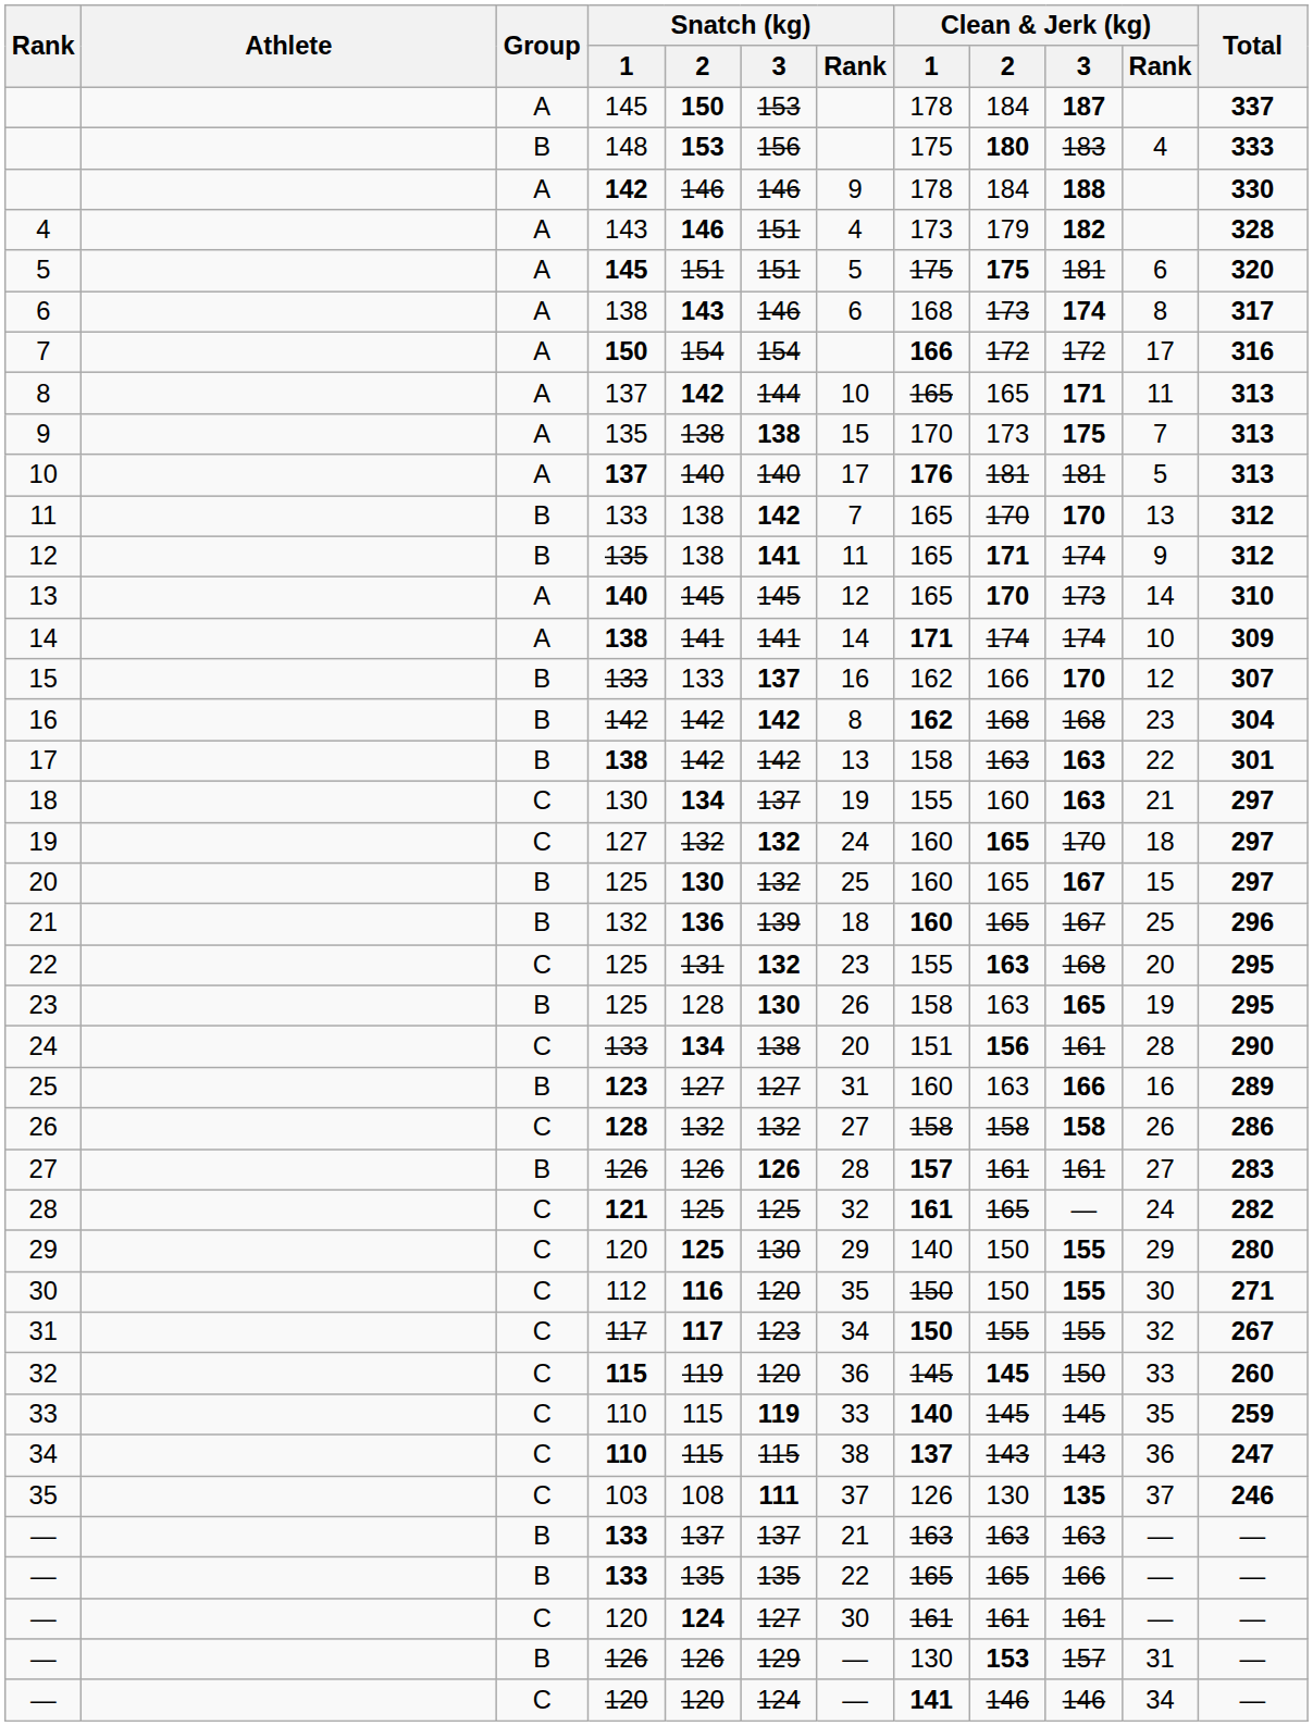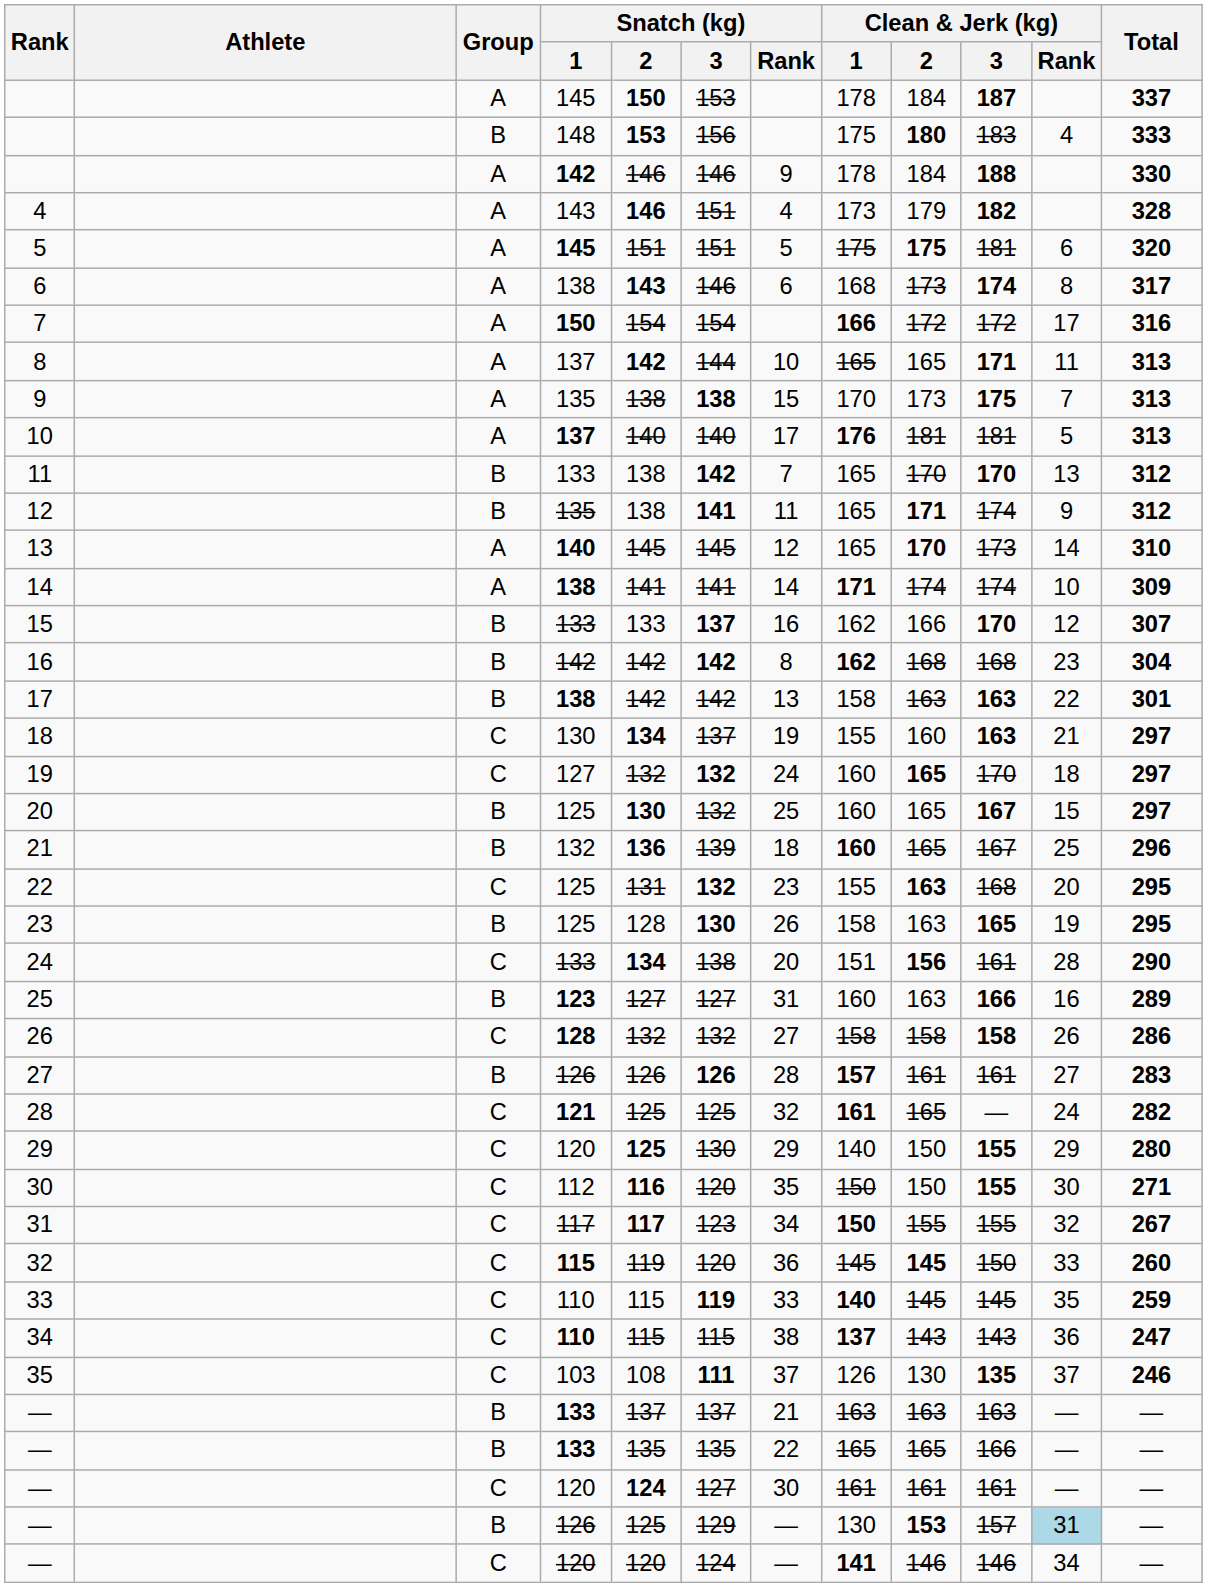 <table class = "wikitable" style="text-align:center;">
 <tr>
 <th rowspan=2 width=40>Rank</th>
 <th rowspan=2 width=250>Athlete</th>
 <th rowspan=2 width=50>Group</th>
 <th colspan=4>Snatch (kg)</th>
 <th colspan=4>Clean & Jerk (kg)</th>
 <th rowspan=2 width=60>Total</th>
 </tr>
 <tr>
 <th width=40>1</th>
 <th width=40>2</th>
 <th width=40>3</th>
 <th width=40>Rank</th>
 <th width=40>1</th>
 <th width=40>2</th>
 <th width=40>3</th>
 <th width=40>Rank</th>
 </tr>
 <tr>
 <td></td>
 <td align=left></td>
 <td>A</td>
 <td>145</td>
 <td><strong>150</strong></td>
 <td><s>153</s></td>
 <td></td>
 <td>178</td>
 <td>184</td>
 <td><strong>187</strong></td>
 <td></td>
 <td><strong>337</strong></td>
 </tr>
 <tr>
 <td></td>
 <td align=left></td>
 <td>B</td>
 <td>148</td>
 <td><strong>153</strong></td>
 <td><s>156</s></td>
 <td></td>
 <td>175</td>
 <td><strong>180</strong></td>
 <td><s>183</s></td>
 <td>4</td>
 <td><strong>333</strong></td>
 </tr>
 <tr>
 <td></td>
 <td align=left></td>
 <td>A</td>
 <td><strong>142</strong></td>
 <td><s>146</s></td>
 <td><s>146</s></td>
 <td>9</td>
 <td>178</td>
 <td>184</td>
 <td><strong>188</strong></td>
 <td></td>
 <td><strong>330</strong></td>
 </tr>
 <tr>
 <td>4</td>
 <td align=left></td>
 <td>A</td>
 <td>143</td>
 <td><strong>146</strong></td>
 <td><s>151</s></td>
 <td>4</td>
 <td>173</td>
 <td>179</td>
 <td><strong>182</strong></td>
 <td></td>
 <td><strong>328</strong></td>
 </tr>
 <tr>
 <td>5</td>
 <td align=left></td>
 <td>A</td>
 <td><strong>145</strong></td>
 <td><s>151</s></td>
 <td><s>151</s></td>
 <td>5</td>
 <td><s>175</s></td>
 <td><strong>175</strong></td>
 <td><s>181</s></td>
 <td>6</td>
 <td><strong>320</strong></td>
 </tr>
 <tr>
 <td>6</td>
 <td align=left></td>
 <td>A</td>
 <td>138</td>
 <td><strong>143</strong></td>
 <td><s>146</s></td>
 <td>6</td>
 <td>168</td>
 <td><s>173</s></td>
 <td><strong>174</strong></td>
 <td>8</td>
 <td><strong>317</strong></td>
 </tr>
 <tr>
 <td>7</td>
 <td align=left></td>
 <td>A</td>
 <td><strong>150</strong></td>
 <td><s>154</s></td>
 <td><s>154</s></td>
 <td></td>
 <td><strong>166</strong></td>
 <td><s>172</s></td>
 <td><s>172</s></td>
 <td>17</td>
 <td><strong>316</strong></td>
 </tr>
 <tr>
 <td>8</td>
 <td align=left></td>
 <td>A</td>
 <td>137</td>
 <td><strong>142</strong></td>
 <td><s>144</s></td>
 <td>10</td>
 <td><s>165</s></td>
 <td>165</td>
 <td><strong>171</strong></td>
 <td>11</td>
 <td><strong>313</strong></td>
 </tr>
 <tr>
 <td>9</td>
 <td align=left></td>
 <td>A</td>
 <td>135</td>
 <td><s>138</s></td>
 <td><strong>138</strong></td>
 <td>15</td>
 <td>170</td>
 <td>173</td>
 <td><strong>175</strong></td>
 <td>7</td>
 <td><strong>313</strong></td>
 </tr>
 <tr>
 <td>10</td>
 <td align=left></td>
 <td>A</td>
 <td><strong>137</strong></td>
 <td><s>140</s></td>
 <td><s>140</s></td>
 <td>17</td>
 <td><strong>176</strong></td>
 <td><s>181</s></td>
 <td><s>181</s></td>
 <td>5</td>
 <td><strong>313</strong></td>
 </tr>
 <tr>
 <td>11</td>
 <td align=left></td>
 <td>B</td>
 <td>133</td>
 <td>138</td>
 <td><strong>142</strong></td>
 <td>7</td>
 <td>165</td>
 <td><s>170</s></td>
 <td><strong>170</strong></td>
 <td>13</td>
 <td><strong>312</strong></td>
 </tr>
 <tr>
 <td>12</td>
 <td align=left></td>
 <td>B</td>
 <td><s>135</s></td>
 <td>138</td>
 <td><strong>141</strong></td>
 <td>11</td>
 <td>165</td>
 <td><strong>171</strong></td>
 <td><s>174</s></td>
 <td>9</td>
 <td><strong>312</strong></td>
 </tr>
 <tr>
 <td>13</td>
 <td align=left></td>
 <td>A</td>
 <td><strong>140</strong></td>
 <td><s>145</s></td>
 <td><s>145</s></td>
 <td>12</td>
 <td>165</td>
 <td><strong>170</strong></td>
 <td><s>173</s></td>
 <td>14</td>
 <td><strong>310</strong></td>
 </tr>
 <tr>
 <td>14</td>
 <td align=left></td>
 <td>A</td>
 <td><strong>138</strong></td>
 <td><s>141</s></td>
 <td><s>141</s></td>
 <td>14</td>
 <td><strong>171</strong></td>
 <td><s>174</s></td>
 <td><s>174</s></td>
 <td>10</td>
 <td><strong>309</strong></td>
 </tr>
 <tr>
 <td>15</td>
 <td align=left></td>
 <td>B</td>
 <td><s>133</s></td>
 <td>133</td>
 <td><strong>137</strong></td>
 <td>16</td>
 <td>162</td>
 <td>166</td>
 <td><strong>170</strong></td>
 <td>12</td>
 <td><strong>307</strong></td>
 </tr>
 <tr>
 <td>16</td>
 <td align=left></td>
 <td>B</td>
 <td><s>142</s></td>
 <td><s>142</s></td>
 <td><strong>142</strong></td>
 <td>8</td>
 <td><strong>162</strong></td>
 <td><s>168</s></td>
 <td><s>168</s></td>
 <td>23</td>
 <td><strong>304</strong></td>
 </tr>
 <tr>
 <td>17</td>
 <td align=left></td>
 <td>B</td>
 <td><strong>138</strong></td>
 <td><s>142</s></td>
 <td><s>142</s></td>
 <td>13</td>
 <td>158</td>
 <td><s>163</s></td>
 <td><strong>163</strong></td>
 <td>22</td>
 <td><strong>301</strong></td>
 </tr>
 <tr>
 <td>18</td>
 <td align=left></td>
 <td>C</td>
 <td>130</td>
 <td><strong>134</strong></td>
 <td><s>137</s></td>
 <td>19</td>
 <td>155</td>
 <td>160</td>
 <td><strong>163</strong></td>
 <td>21</td>
 <td><strong>297</strong></td>
 </tr>
 <tr>
 <td>19</td>
 <td align=left></td>
 <td>C</td>
 <td>127</td>
 <td><s>132</s></td>
 <td><strong>132</strong></td>
 <td>24</td>
 <td>160</td>
 <td><strong>165</strong></td>
 <td><s>170</s></td>
 <td>18</td>
 <td><strong>297</strong></td>
 </tr>
 <tr>
 <td>20</td>
 <td align=left></td>
 <td>B</td>
 <td>125</td>
 <td><strong>130</strong></td>
 <td><s>132</s></td>
 <td>25</td>
 <td>160</td>
 <td>165</td>
 <td><strong>167</strong></td>
 <td>15</td>
 <td><strong>297</strong></td>
 </tr>
 <tr>
 <td>21</td>
 <td align=left></td>
 <td>B</td>
 <td>132</td>
 <td><strong>136</strong></td>
 <td><s>139</s></td>
 <td>18</td>
 <td><strong>160</strong></td>
 <td><s>165</s></td>
 <td><s>167</s></td>
 <td>25</td>
 <td><strong>296</strong></td>
 </tr>
 <tr>
 <td>22</td>
 <td align=left></td>
 <td>C</td>
 <td>125</td>
 <td><s>131</s></td>
 <td><strong>132</strong></td>
 <td>23</td>
 <td>155</td>
 <td><strong>163</strong></td>
 <td><s>168</s></td>
 <td>20</td>
 <td><strong>295</strong></td>
 </tr>
 <tr>
 <td>23</td>
 <td align=left></td>
 <td>B</td>
 <td>125</td>
 <td>128</td>
 <td><strong>130</strong></td>
 <td>26</td>
 <td>158</td>
 <td>163</td>
 <td><strong>165</strong></td>
 <td>19</td>
 <td><strong>295</strong></td>
 </tr>
 <tr>
 <td>24</td>
 <td align=left></td>
 <td>C</td>
 <td><s>133</s></td>
 <td><strong>134</strong></td>
 <td><s>138</s></td>
 <td>20</td>
 <td>151</td>
 <td><strong>156</strong></td>
 <td><s>161</s></td>
 <td>28</td>
 <td><strong>290</strong></td>
 </tr>
 <tr>
 <td>25</td>
 <td align=left></td>
 <td>B</td>
 <td><strong>123</strong></td>
 <td><s>127</s></td>
 <td><s>127</s></td>
 <td>31</td>
 <td>160</td>
 <td>163</td>
 <td><strong>166</strong></td>
 <td>16</td>
 <td><strong>289</strong></td>
 </tr>
 <tr>
 <td>26</td>
 <td align=left></td>
 <td>C</td>
 <td><strong>128</strong></td>
 <td><s>132</s></td>
 <td><s>132</s></td>
 <td>27</td>
 <td><s>158</s></td>
 <td><s>158</s></td>
 <td><strong>158</strong></td>
 <td>26</td>
 <td><strong>286</strong></td>
 </tr>
 <tr>
 <td>27</td>
 <td align=left></td>
 <td>B</td>
 <td><s>126</s></td>
 <td><s>126</s></td>
 <td><strong>126</strong></td>
 <td>28</td>
 <td><strong>157</strong></td>
 <td><s>161</s></td>
 <td><s>161</s></td>
 <td>27</td>
 <td><strong>283</strong></td>
 </tr>
 <tr>
 <td>28</td>
 <td align=left></td>
 <td>C</td>
 <td><strong>121</strong></td>
 <td><s>125</s></td>
 <td><s>125</s></td>
 <td>32</td>
 <td><strong>161</strong></td>
 <td><s>165</s></td>
 <td>—</td>
 <td>24</td>
 <td><strong>282</strong></td>
 </tr>
 <tr>
 <td>29</td>
 <td align=left></td>
 <td>C</td>
 <td>120</td>
 <td><strong>125</strong></td>
 <td><s>130</s></td>
 <td>29</td>
 <td>140</td>
 <td>150</td>
 <td><strong>155</strong></td>
 <td>29</td>
 <td><strong>280</strong></td>
 </tr>
 <tr>
 <td>30</td>
 <td align=left></td>
 <td>C</td>
 <td>112</td>
 <td><strong>116</strong></td>
 <td><s>120</s></td>
 <td>35</td>
 <td><s>150</s></td>
 <td>150</td>
 <td><strong>155</strong></td>
 <td>30</td>
 <td><strong>271</strong></td>
 </tr>
 <tr>
 <td>31</td>
 <td align=left></td>
 <td>C</td>
 <td><s>117</s></td>
 <td><strong>117</strong></td>
 <td><s>123</s></td>
 <td>34</td>
 <td><strong>150</strong></td>
 <td><s>155</s></td>
 <td><s>155</s></td>
 <td>32</td>
 <td><strong>267</strong></td>
 </tr>
 <tr>
 <td>32</td>
 <td align=left></td>
 <td>C</td>
 <td><strong>115</strong></td>
 <td><s>119</s></td>
 <td><s>120</s></td>
 <td>36</td>
 <td><s>145</s></td>
 <td><strong>145</strong></td>
 <td><s>150</s></td>
 <td>33</td>
 <td><strong>260</strong></td>
 </tr>
 <tr>
 <td>33</td>
 <td align=left></td>
 <td>C</td>
 <td>110</td>
 <td>115</td>
 <td><strong>119</strong></td>
 <td>33</td>
 <td><strong>140</strong></td>
 <td><s>145</s></td>
 <td><s>145</s></td>
 <td>35</td>
 <td><strong>259</strong></td>
 </tr>
 <tr>
 <td>34</td>
 <td align=left></td>
 <td>C</td>
 <td><strong>110</strong></td>
 <td><s>115</s></td>
 <td><s>115</s></td>
 <td>38</td>
 <td><strong>137</strong></td>
 <td><s>143</s></td>
 <td><s>143</s></td>
 <td>36</td>
 <td><strong>247</strong></td>
 </tr>
 <tr>
 <td>35</td>
 <td align=left></td>
 <td>C</td>
 <td>103</td>
 <td>108</td>
 <td><strong>111</strong></td>
 <td>37</td>
 <td>126</td>
 <td>130</td>
 <td><strong>135</strong></td>
 <td>37</td>
 <td><strong>246</strong></td>
 </tr>
 <tr>
 <td>—</td>
 <td align=left></td>
 <td>B</td>
 <td><strong>133</strong></td>
 <td><s>137</s></td>
 <td><s>137</s></td>
 <td>21</td>
 <td><s>163</s></td>
 <td><s>163</s></td>
 <td><s>163</s></td>
 <td>—</td>
 <td>—</td>
 </tr>
 <tr>
 <td>—</td>
 <td align=left></td>
 <td>B</td>
 <td><strong>133</strong></td>
 <td><s>135</s></td>
 <td><s>135</s></td>
 <td>22</td>
 <td><s>165</s></td>
 <td><s>165</s></td>
 <td><s>166</s></td>
 <td>—</td>
 <td>—</td>
 </tr>
 <tr>
 <td>—</td>
 <td align=left></td>
 <td>C</td>
 <td>120</td>
 <td><strong>124</strong></td>
 <td><s>127</s></td>
 <td>30</td>
 <td><s>161</s></td>
 <td><s>161</s></td>
 <td><s>161</s></td>
 <td>—</td>
 <td>—</td>
 </tr>
 <tr>
 <td>—</td>
 <td align=left></td>
 <td>B</td>
 <td><s>126</s></td>
-<td><s>126</s></td>
+<td><s>125</s></td>
 <td><s>129</s></td>
 <td>—</td>
 <td>130</td>
 <td><strong>153</strong></td>
 <td><s>157</s></td>
-<td>31</td>
+<td style="background: lightblue;">31</td>
 <td>—</td>
 </tr>
 <tr>
 <td>—</td>
 <td align=left></td>
 <td>C</td>
 <td><s>120</s></td>
 <td><s>120</s></td>
 <td><s>124</s></td>
 <td>—</td>
 <td><strong>141</strong></td>
 <td><s>146</s></td>
 <td><s>146</s></td>
 <td>34</td>
 <td>—</td>
 </tr>
 </table>
